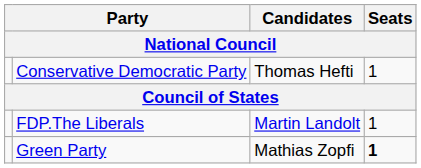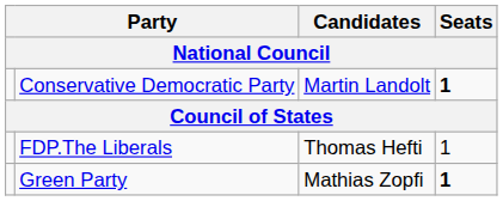 <table class="wikitable" style="font-size:95%;">
 <tr>
 <th colspan=2>Party</th>
 <th>Candidates</th>
 <th>Seats</th>
 </tr>
 <tr>
 <th colspan=4><a href='#'>National Council</a></th>
 </tr>
 <tr>
 <td bgcolor=></td>
 <td align=left><a href='#'>Conservative Democratic Party</a></td>
-<td>Thomas Hefti</td>
-<td>1</td>
+<td><a href='#'>Martin Landolt</a></td>
+<td><strong>1</strong></td>
 </tr>
 <tr>
 <th colspan=6><a href='#'>Council of States</a></th>
 </tr>
 <tr>
 <td bgcolor=></td>
 <td align=left><a href='#'>FDP.The Liberals</a></td>
-<td><a href='#'>Martin Landolt</a></td>
+<td>Thomas Hefti</td>
 <td>1</td>
 </tr>
 <tr>
 <td bgcolor=></td>
 <td align=left><a href='#'>Green Party</a></td>
 <td>Mathias Zopfi</td>
 <td><strong>1</strong></td>
 </tr>
 </table>
